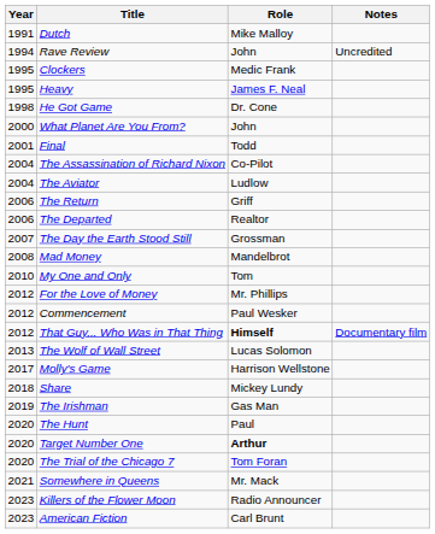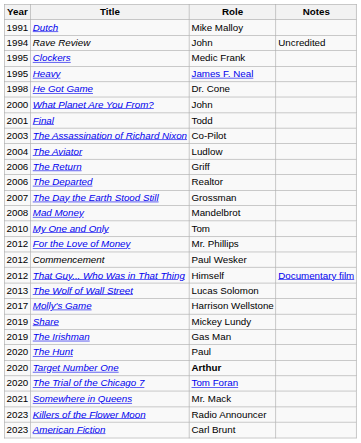 <table class="wikitable sortable">
 <tr>
 <th>Year</th>
 <th>Title</th>
 <th>Role</th>
 <th>Notes</th>
 </tr>
 <tr>
 <td>1991</td>
 <td><em><a href='#'>Dutch</a></em></td>
 <td>Mike Malloy</td>
 <td></td>
 </tr>
 <tr>
 <td>1994</td>
 <td><em>Rave Review</em></td>
 <td>John</td>
 <td>Uncredited</td>
 </tr>
 <tr>
 <td>1995</td>
 <td><em><a href='#'>Clockers</a></em></td>
 <td>Medic Frank</td>
 <td></td>
 </tr>
 <tr>
 <td>1995</td>
 <td><em><a href='#'>Heavy</a></em></td>
 <td><a href='#'>James F. Neal</a></td>
 <td></td>
 </tr>
 <tr>
 <td>1998</td>
 <td><em><a href='#'>He Got Game</a></em></td>
 <td>Dr. Cone</td>
 <td></td>
 </tr>
 <tr>
 <td>2000</td>
 <td><em><a href='#'>What Planet Are You From?</a></em></td>
 <td>John</td>
 <td></td>
 </tr>
 <tr>
 <td>2001</td>
 <td><em><a href='#'>Final</a></em></td>
 <td>Todd</td>
 <td></td>
 </tr>
 <tr>
-<td>2004</td>
+<td>2003</td>
 <td data-sort-value="Assassination of Richard Nixon, The"><em><a href='#'>The Assassination of Richard Nixon</a></em></td>
 <td>Co-Pilot</td>
 <td></td>
 </tr>
 <tr>
 <td>2004</td>
 <td data-sort-value="Aviator, The"><em><a href='#'>The Aviator</a></em></td>
 <td>Ludlow</td>
 <td></td>
 </tr>
 <tr>
 <td>2006</td>
 <td data-sort-value="Return, The"><em><a href='#'>The Return</a></em></td>
 <td>Griff</td>
 <td></td>
 </tr>
 <tr>
 <td>2006</td>
 <td data-sort-value="Departed, The"><em><a href='#'>The Departed</a></em></td>
 <td>Realtor</td>
 <td></td>
 </tr>
 <tr>
 <td>2007</td>
 <td data-sort-value="Day the Earth Stood Still, The"><em><a href='#'>The Day the Earth Stood Still</a></em></td>
 <td>Grossman</td>
 <td></td>
 </tr>
 <tr>
 <td>2008</td>
 <td><em><a href='#'>Mad Money</a></em></td>
 <td>Mandelbrot</td>
 <td></td>
 </tr>
 <tr>
 <td>2010</td>
 <td><em><a href='#'>My One and Only</a></em></td>
 <td>Tom</td>
 <td></td>
 </tr>
 <tr>
 <td>2012</td>
 <td><em><a href='#'>For the Love of Money</a></em></td>
 <td>Mr. Phillips</td>
 <td></td>
 </tr>
 <tr>
 <td>2012</td>
 <td><em>Commencement</em></td>
 <td>Paul Wesker</td>
 <td></td>
 </tr>
 <tr>
 <td>2012</td>
 <td><em><a href='#'>That Guy... Who Was in That Thing</a></em></td>
-<td><strong>Himself</strong></td>
+<td>Himself</td>
 <td><a href='#'>Documentary film</a></td>
 </tr>
 <tr>
 <td>2013</td>
 <td data-sort-value="Wolf of Wall Street, The"><em><a href='#'>The Wolf of Wall Street</a></em></td>
 <td>Lucas Solomon</td>
 <td></td>
 </tr>
 <tr>
 <td>2017</td>
 <td><em><a href='#'>Molly's Game</a></em></td>
 <td>Harrison Wellstone</td>
 <td></td>
 </tr>
 <tr>
-<td>2018</td>
+<td>2019</td>
 <td><em><a href='#'>Share</a></em></td>
 <td>Mickey Lundy</td>
 <td></td>
 </tr>
 <tr>
 <td>2019</td>
 <td data-sort-value="Irishman, The"><em><a href='#'>The Irishman</a></em></td>
 <td>Gas Man</td>
 <td></td>
 </tr>
 <tr>
 <td>2020</td>
 <td data-sort-value="Hunt, The"><em><a href='#'>The Hunt</a></em></td>
 <td>Paul</td>
 <td></td>
 </tr>
 <tr>
 <td>2020</td>
 <td><em><a href='#'>Target Number One</a></em></td>
 <td><strong>Arthur</strong></td>
 <td></td>
 </tr>
 <tr>
 <td>2020</td>
 <td data-sort-value="Trial of the Chicago 7, The"><em><a href='#'>The Trial of the Chicago 7</a></em></td>
 <td><a href='#'>Tom Foran</a></td>
 <td></td>
 </tr>
 <tr>
 <td>2021</td>
 <td><em><a href='#'>Somewhere in Queens</a></em></td>
 <td>Mr. Mack</td>
 <td></td>
 </tr>
 <tr>
 <td>2023</td>
 <td><em><a href='#'>Killers of the Flower Moon</a></em></td>
 <td>Radio Announcer</td>
 <td></td>
 </tr>
 <tr>
 <td>2023</td>
 <td><em><a href='#'>American Fiction</a></em></td>
 <td>Carl Brunt</td>
 <td></td>
 </tr>
 </table>
